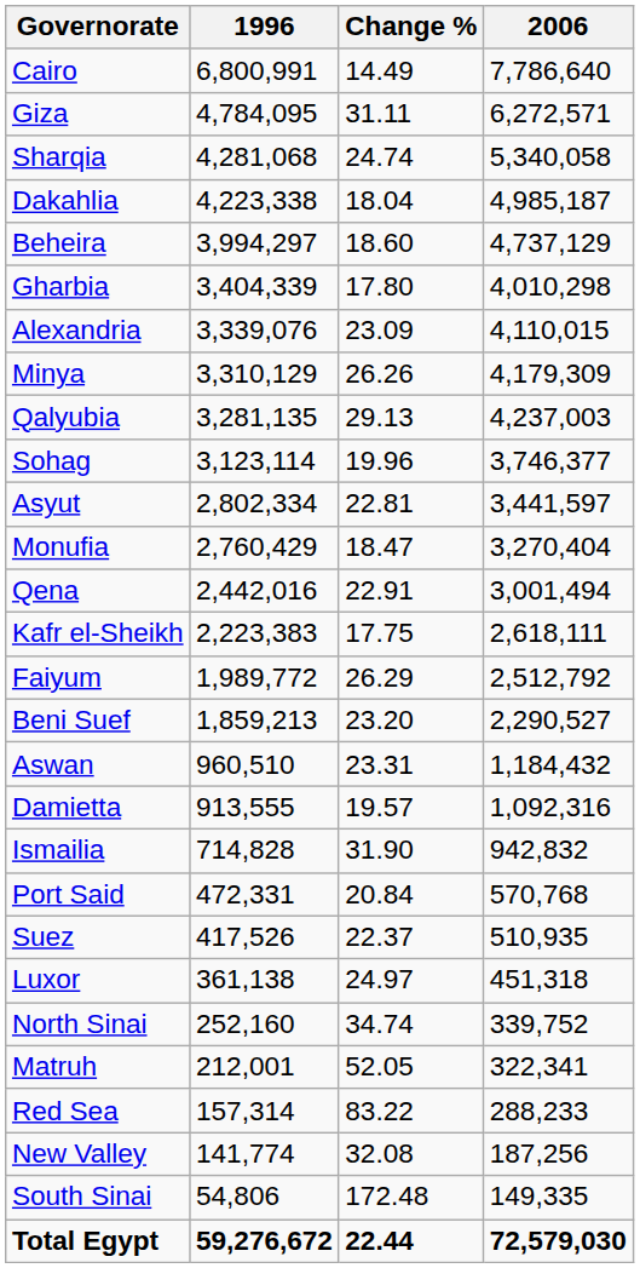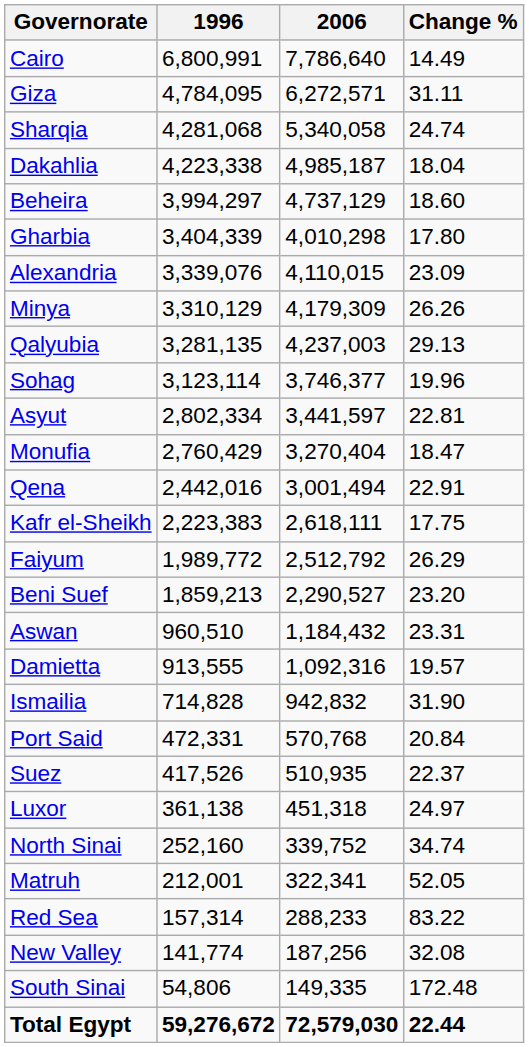 <table class="wikitable col2right col3right col4right">
 <tr>
 <th>Governorate</th>
 <th>1996</th>
+<th>2006</th>
 <th>Change %</th>
-<th>2006</th>
 </tr>
 <tr>
 <td><a href='#'>Cairo</a></td>
 <td>6,800,991</td>
+<td>7,786,640</td>
 <td>14.49</td>
-<td>7,786,640</td>
 </tr>
 <tr>
 <td><a href='#'>Giza</a></td>
 <td>4,784,095</td>
+<td>6,272,571</td>
 <td>31.11</td>
-<td>6,272,571</td>
 </tr>
 <tr>
 <td><a href='#'>Sharqia</a></td>
 <td>4,281,068</td>
+<td>5,340,058</td>
 <td>24.74</td>
-<td>5,340,058</td>
 </tr>
 <tr>
 <td><a href='#'>Dakahlia</a></td>
 <td>4,223,338</td>
+<td>4,985,187</td>
 <td>18.04</td>
-<td>4,985,187</td>
 </tr>
 <tr>
 <td><a href='#'>Beheira</a></td>
 <td>3,994,297</td>
+<td>4,737,129</td>
 <td>18.60</td>
-<td>4,737,129</td>
 </tr>
 <tr>
 <td><a href='#'>Gharbia</a></td>
 <td>3,404,339</td>
+<td>4,010,298</td>
 <td>17.80</td>
-<td>4,010,298</td>
 </tr>
 <tr>
 <td><a href='#'>Alexandria</a></td>
 <td>3,339,076</td>
+<td>4,110,015</td>
 <td>23.09</td>
-<td>4,110,015</td>
 </tr>
 <tr>
 <td><a href='#'>Minya</a></td>
 <td>3,310,129</td>
+<td>4,179,309</td>
 <td>26.26</td>
-<td>4,179,309</td>
 </tr>
 <tr>
 <td><a href='#'>Qalyubia</a></td>
 <td>3,281,135</td>
+<td>4,237,003</td>
 <td>29.13</td>
-<td>4,237,003</td>
 </tr>
 <tr>
 <td><a href='#'>Sohag</a></td>
 <td>3,123,114</td>
+<td>3,746,377</td>
 <td>19.96</td>
-<td>3,746,377</td>
 </tr>
 <tr>
 <td><a href='#'>Asyut</a></td>
 <td>2,802,334</td>
+<td>3,441,597</td>
 <td>22.81</td>
-<td>3,441,597</td>
 </tr>
 <tr>
 <td><a href='#'>Monufia</a></td>
 <td>2,760,429</td>
+<td>3,270,404</td>
 <td>18.47</td>
-<td>3,270,404</td>
 </tr>
 <tr>
 <td><a href='#'>Qena</a></td>
 <td>2,442,016</td>
+<td>3,001,494</td>
 <td>22.91</td>
-<td>3,001,494</td>
 </tr>
 <tr>
 <td><a href='#'>Kafr el-Sheikh</a></td>
 <td>2,223,383</td>
+<td>2,618,111</td>
 <td>17.75</td>
-<td>2,618,111</td>
 </tr>
 <tr>
 <td><a href='#'>Faiyum</a></td>
 <td>1,989,772</td>
+<td>2,512,792</td>
 <td>26.29</td>
-<td>2,512,792</td>
 </tr>
 <tr>
 <td><a href='#'>Beni Suef</a></td>
 <td>1,859,213</td>
+<td>2,290,527</td>
 <td>23.20</td>
-<td>2,290,527</td>
 </tr>
 <tr>
 <td><a href='#'>Aswan</a></td>
 <td>960,510</td>
+<td>1,184,432</td>
 <td>23.31</td>
-<td>1,184,432</td>
 </tr>
 <tr>
 <td><a href='#'>Damietta</a></td>
 <td>913,555</td>
+<td>1,092,316</td>
 <td>19.57</td>
-<td>1,092,316</td>
 </tr>
 <tr>
 <td><a href='#'>Ismailia</a></td>
 <td>714,828</td>
+<td>942,832</td>
 <td>31.90</td>
-<td>942,832</td>
 </tr>
 <tr>
 <td><a href='#'>Port Said</a></td>
 <td>472,331</td>
+<td>570,768</td>
 <td>20.84</td>
-<td>570,768</td>
 </tr>
 <tr>
 <td><a href='#'>Suez</a></td>
 <td>417,526</td>
+<td>510,935</td>
 <td>22.37</td>
-<td>510,935</td>
 </tr>
 <tr>
 <td><a href='#'>Luxor</a></td>
 <td>361,138</td>
+<td>451,318</td>
 <td>24.97</td>
-<td>451,318</td>
 </tr>
 <tr>
 <td><a href='#'>North Sinai</a></td>
 <td>252,160</td>
+<td>339,752</td>
 <td>34.74</td>
-<td>339,752</td>
 </tr>
 <tr>
 <td><a href='#'>Matruh</a></td>
 <td>212,001</td>
+<td>322,341</td>
 <td>52.05</td>
-<td>322,341</td>
 </tr>
 <tr>
 <td><a href='#'>Red Sea</a></td>
 <td>157,314</td>
+<td>288,233</td>
 <td>83.22</td>
-<td>288,233</td>
 </tr>
 <tr>
 <td><a href='#'>New Valley</a></td>
 <td>141,774</td>
+<td>187,256</td>
 <td>32.08</td>
-<td>187,256</td>
 </tr>
 <tr>
 <td><a href='#'>South Sinai</a></td>
 <td>54,806</td>
+<td>149,335</td>
 <td>172.48</td>
-<td>149,335</td>
 </tr>
 <tr>
 <td><strong>Total Egypt</strong></td>
 <td><strong>59,276,672</strong></td>
+<td><strong>72,579,030</strong></td>
 <td><strong>22.44</strong></td>
-<td><strong>72,579,030</strong></td>
 </tr>
 </table>
